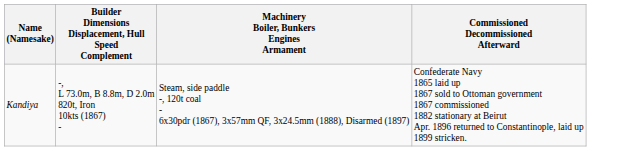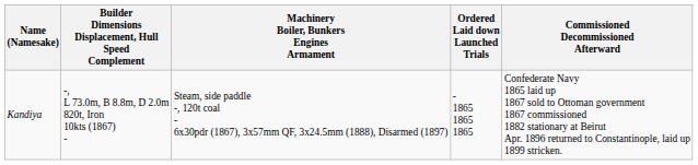 <table class="wikitable" style="font-size:90%;">
 <tr bgcolor="#e6e9ff">
 <th>Name<br>(Namesake)</th>
 <th>Builder<br>Dimensions<br>Displacement, Hull<br>Speed<br>Complement</th>
 <th>Machinery<br>Boiler, Bunkers<br>Engines<br>Armament</th>
+<th>Ordered<br>Laid down<br>Launched<br>Trials</th>
 <th>Commissioned<br>Decommissioned<br>Afterward</th>
 </tr>
 <tr ---->
 <td><em>Kandiya</em></td>
 <td> -, <br>L 73.0m, B 8.8m, D 2.0m<br>820t, Iron<br>10kts (1867)<br>-</td>
 <td>Steam, side paddle<br>-, 120t coal<br>-<br>6x30pdr (1867), 3x57mm QF, 3x24.5mm (1888), Disarmed (1897)</td>
+<td>-<br>1865<br>1865<br>1865</td>
 <td> Confederate Navy<br>1865 laid up<br>1867 sold to Ottoman government<br>1867 commissioned<br>1882 stationary at Beirut<br>Apr. 1896 returned to Constantinople, laid up<br>1899 stricken.</td>
 </tr>
 </table>
